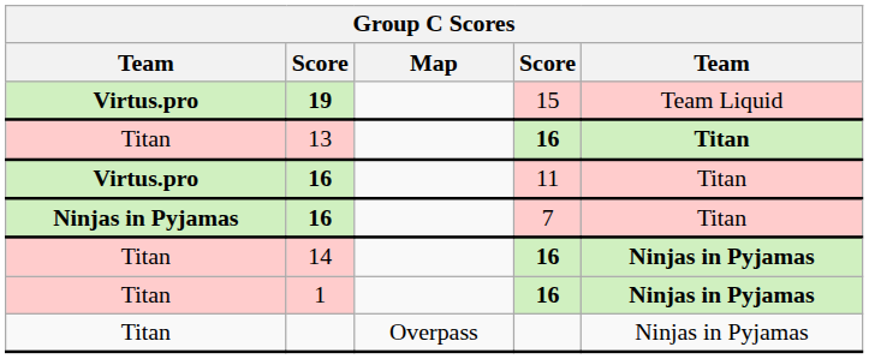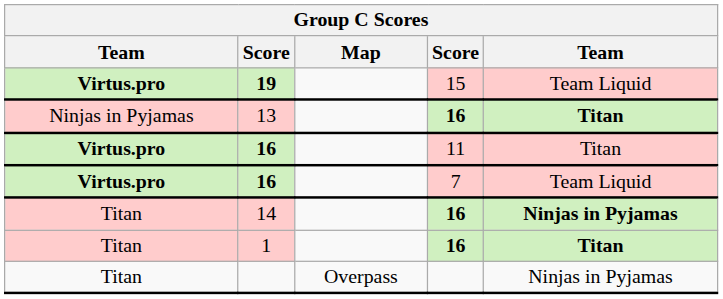 <table class="wikitable" style="text-align: center;">
 <tr>
 <th colspan=5>Group C Scores</th>
 </tr>
 <tr>
 <th width="181px">Team</th>
 <th width="20px">Score</th>
 <th width="100px">Map</th>
 <th width="20px">Score</th>
 <th width="181px">Team</th>
 </tr>
 <tr style="text-align:center;border-width:0 0 2px 0; border-style:solid;border-color:black;">
 <td style="background: #D0F0C0;"><strong>Virtus.pro</strong></td>
 <td style="background: #D0F0C0;"><strong>19</strong></td>
 <td></td>
 <td style="background: #FFCCCC;">15</td>
 <td style="background: #FFCCCC;">Team Liquid</td>
 </tr>
 <tr style="text-align:center;border-width:0 0 2px 0; border-style:solid;border-color:black;">
-<td style="background: #FFCCCC;">Titan</td>
+<td style="background: #FFCCCC;">Ninjas in Pyjamas</td>
 <td style="background: #FFCCCC;">13</td>
 <td></td>
 <td style="background: #D0F0C0;"><strong>16</strong></td>
 <td style="background: #D0F0C0;"><strong>Titan</strong></td>
 </tr>
 <tr style="text-align:center;border-width:0 0 2px 0; border-style:solid;border-color:black;">
 <td style="background: #D0F0C0;"><strong>Virtus.pro</strong></td>
 <td style="background: #D0F0C0;"><strong>16</strong></td>
 <td></td>
 <td style="background: #FFCCCC;">11</td>
 <td style="background: #FFCCCC;">Titan</td>
 </tr>
 <tr style="text-align:center;border-width:0 0 2px 0; border-style:solid;border-color:black;">
-<td style="background: #D0F0C0;"><strong>Ninjas in Pyjamas</strong></td>
+<td style="background: #D0F0C0;"><strong>Virtus.pro</strong></td>
 <td style="background: #D0F0C0;"><strong>16</strong></td>
 <td></td>
 <td style="background: #FFCCCC;">7</td>
-<td style="background: #FFCCCC;">Titan</td>
+<td style="background: #FFCCCC;">Team Liquid</td>
 </tr>
 <tr>
 <td style="background: #FFCCCC;">Titan</td>
 <td style="background: #FFCCCC;">14</td>
 <td></td>
 <td style="background: #D0F0C0;"><strong>16</strong></td>
 <td style="background: #D0F0C0;"><strong>Ninjas in Pyjamas</strong></td>
 </tr>
 <tr>
 <td style="background: #FFCCCC;">Titan</td>
 <td style="background: #FFCCCC;">1</td>
 <td></td>
 <td style="background: #D0F0C0;"><strong>16</strong></td>
-<td style="background: #D0F0C0;"><strong>Ninjas in Pyjamas</strong></td>
+<td style="background: #D0F0C0;"><strong>Titan</strong></td>
 </tr>
 <tr style="text-align:center;border-width:0 0 2px 0; border-style:solid;border-color:black;">
 <td>Titan</td>
 <td></td>
 <td>Overpass</td>
 <td></td>
 <td>Ninjas in Pyjamas</td>
 </tr>
 </table>
